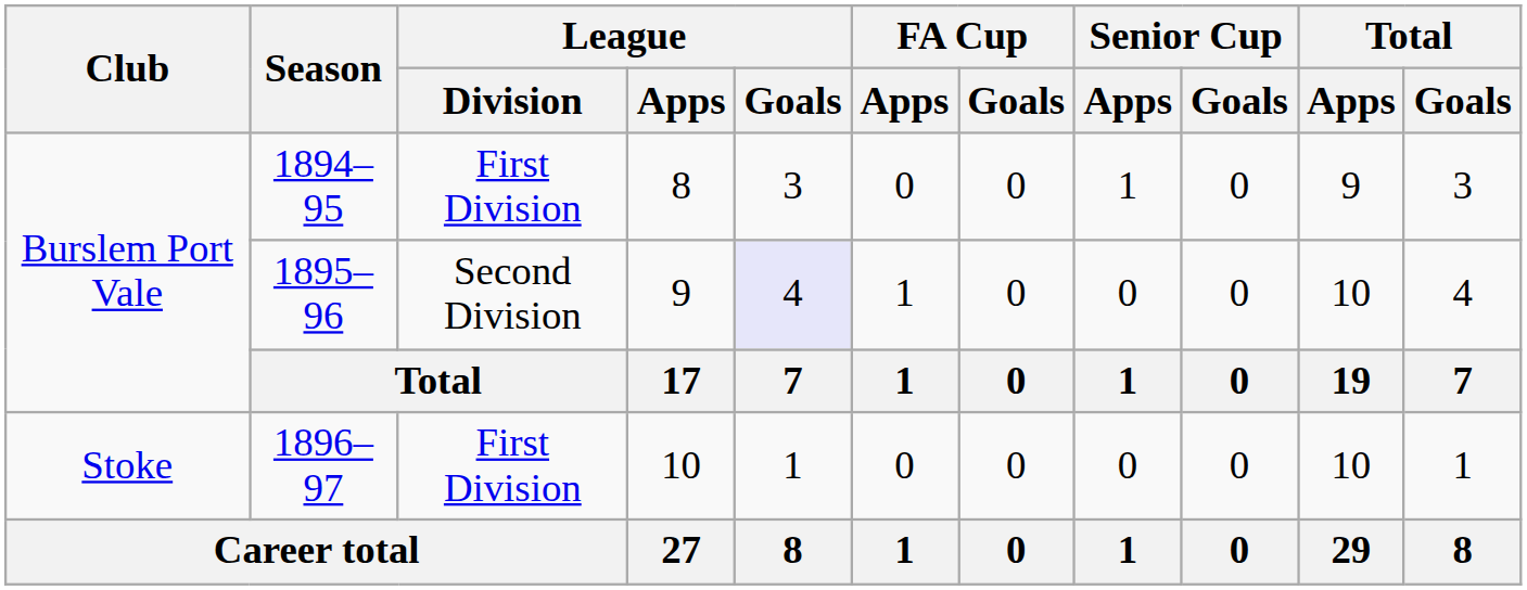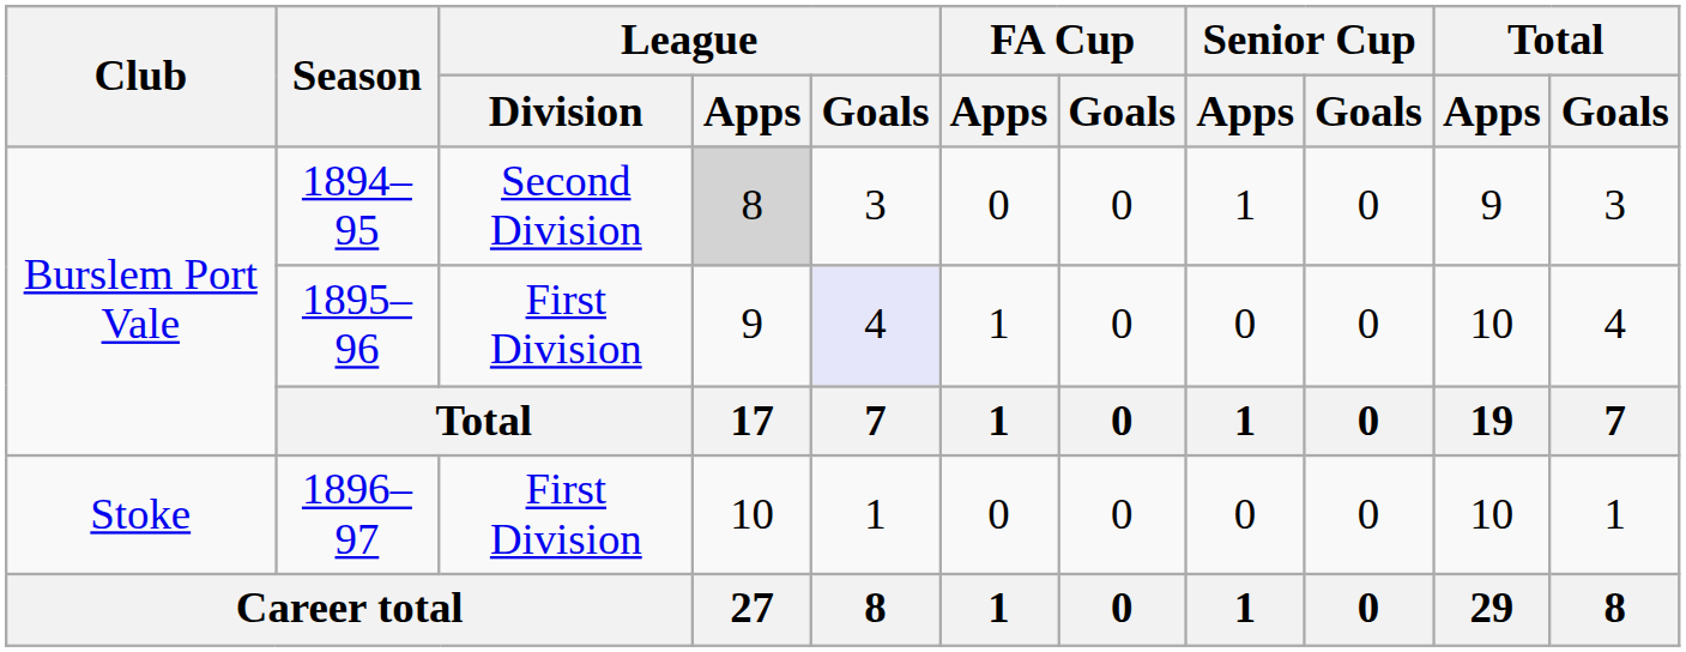 <table class="wikitable" style="text-align: center;">
 <tr>
 <th rowspan="2">Club</th>
 <th rowspan="2">Season</th>
 <th colspan="3">League</th>
 <th colspan="2">FA Cup</th>
 <th colspan="2">Senior Cup</th>
 <th colspan="2">Total</th>
 </tr>
 <tr>
 <th>Division</th>
 <th>Apps</th>
 <th>Goals</th>
 <th>Apps</th>
 <th>Goals</th>
 <th>Apps</th>
 <th>Goals</th>
 <th>Apps</th>
 <th>Goals</th>
 </tr>
 <tr>
 <td rowspan="3"><a href='#'>Burslem Port Vale</a></td>
 <td><a href='#'>1894–95</a></td>
-<td><a href='#'>First Division</a></td>
-<td>8</td>
+<td><a href='#'>Second Division</a></td>
+<td style="background: lightgrey;">8</td>
 <td>3</td>
 <td>0</td>
 <td>0</td>
 <td>1</td>
 <td>0</td>
 <td>9</td>
 <td>3</td>
 </tr>
 <tr>
 <td><a href='#'>1895–96</a></td>
-<td>Second Division</td>
+<td><a href='#'>First Division</a></td>
 <td>9</td>
 <td style="background: lavender;">4</td>
 <td>1</td>
 <td>0</td>
 <td>0</td>
 <td>0</td>
 <td>10</td>
 <td>4</td>
 </tr>
 <tr>
 <th colspan="2">Total</th>
 <th>17</th>
 <th>7</th>
 <th>1</th>
 <th>0</th>
 <th>1</th>
 <th>0</th>
 <th>19</th>
 <th>7</th>
 </tr>
 <tr>
 <td><a href='#'>Stoke</a></td>
 <td><a href='#'>1896–97</a></td>
 <td><a href='#'>First Division</a></td>
 <td>10</td>
 <td>1</td>
 <td>0</td>
 <td>0</td>
 <td>0</td>
 <td>0</td>
 <td>10</td>
 <td>1</td>
 </tr>
 <tr>
 <th colspan="3">Career total</th>
 <th>27</th>
 <th>8</th>
 <th>1</th>
 <th>0</th>
 <th>1</th>
 <th>0</th>
 <th>29</th>
 <th>8</th>
 </tr>
 </table>
